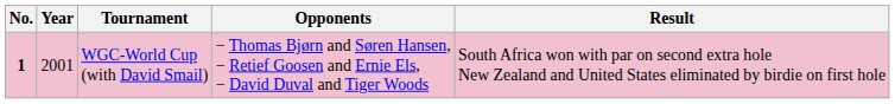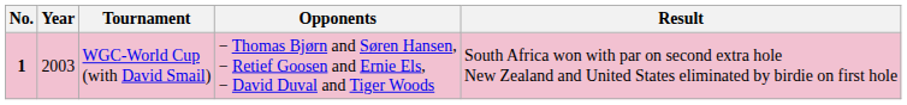 <table class="wikitable" style="font-size:95%;">
 <tr>
 <th>No.</th>
 <th>Year</th>
 <th>Tournament</th>
 <th>Opponents</th>
 <th>Result</th>
 </tr>
 <tr style="background:#F2C1D1;">
 <td align=center><strong>1</strong></td>
-<td>2001</td>
+<td>2003</td>
 <td><a href='#'>WGC-World Cup</a><br>(with  <a href='#'>David Smail</a>)</td>
 <td> − <a href='#'>Thomas Bjørn</a> and <a href='#'>Søren Hansen</a>,<br> − <a href='#'>Retief Goosen</a> and <a href='#'>Ernie Els</a>,<br> − <a href='#'>David Duval</a> and <a href='#'>Tiger Woods</a></td>
 <td>South Africa won with par on second extra hole<br>New Zealand and United States eliminated by birdie on first hole</td>
 </tr>
 </table>
